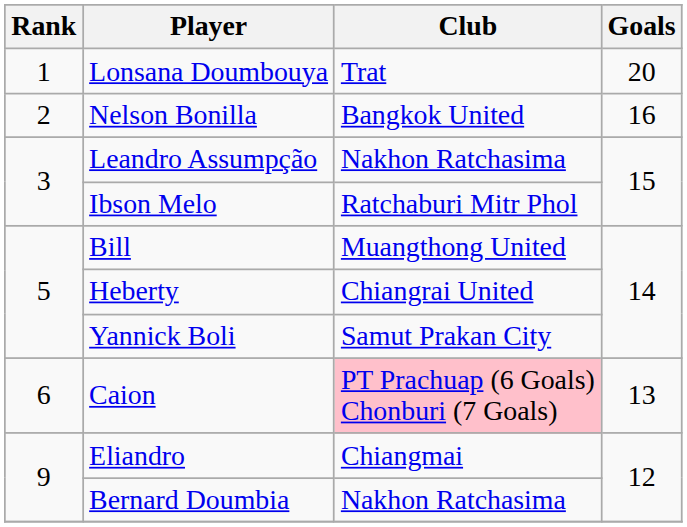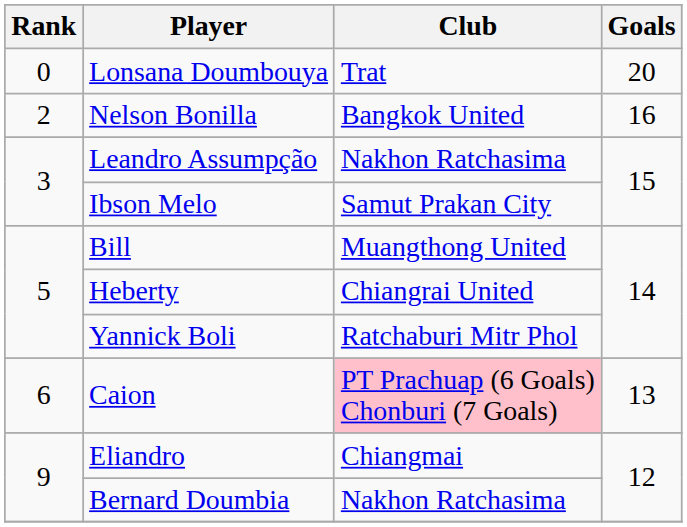 <table class="wikitable" style="text-align:center">
 <tr>
 <th>Rank</th>
 <th>Player</th>
 <th>Club</th>
 <th>Goals</th>
 </tr>
 <tr>
-<td>1</td>
+<td>0</td>
 <td align="left"> <a href='#'>Lonsana Doumbouya</a></td>
 <td align="left"><a href='#'>Trat</a></td>
 <td>20</td>
 </tr>
 <tr>
 <td>2</td>
 <td align="left"> <a href='#'>Nelson Bonilla</a></td>
 <td align="left"><a href='#'>Bangkok United</a></td>
 <td>16</td>
 </tr>
 <tr>
 <td rowspan="2">3</td>
 <td align="left"> <a href='#'>Leandro Assumpção</a></td>
 <td align="left"><a href='#'>Nakhon Ratchasima</a></td>
 <td rowspan="2">15</td>
 </tr>
 <tr>
 <td align="left"> <a href='#'>Ibson Melo</a></td>
-<td align="left"><a href='#'>Ratchaburi Mitr Phol</a></td>
+<td align="left"><a href='#'>Samut Prakan City</a></td>
 </tr>
 <tr>
 <td rowspan="3">5</td>
 <td align="left"> <a href='#'>Bill</a></td>
 <td align="left"><a href='#'>Muangthong United</a></td>
 <td rowspan="3">14</td>
 </tr>
 <tr>
 <td align="left"> <a href='#'>Heberty</a></td>
 <td align="left"><a href='#'>Chiangrai United</a></td>
 </tr>
 <tr>
 <td align="left"> <a href='#'>Yannick Boli</a></td>
-<td align="left"><a href='#'>Samut Prakan City</a></td>
+<td align="left"><a href='#'>Ratchaburi Mitr Phol</a></td>
 </tr>
 <tr>
 <td>6</td>
 <td align="left"> <a href='#'>Caion</a></td>
 <td align="left" style="background: pink;"><a href='#'>PT Prachuap</a> (6 Goals)<br><a href='#'>Chonburi</a> (7 Goals)</td>
 <td>13</td>
 </tr>
 <tr>
 <td rowspan="2">9</td>
 <td align="left"> <a href='#'>Eliandro</a></td>
 <td align="left"><a href='#'>Chiangmai</a></td>
 <td rowspan="2">12</td>
 </tr>
 <tr>
 <td align="left"> <a href='#'>Bernard Doumbia</a></td>
 <td align="left"><a href='#'>Nakhon Ratchasima</a></td>
 </tr>
 <tr>
 </tr>
 </table>
